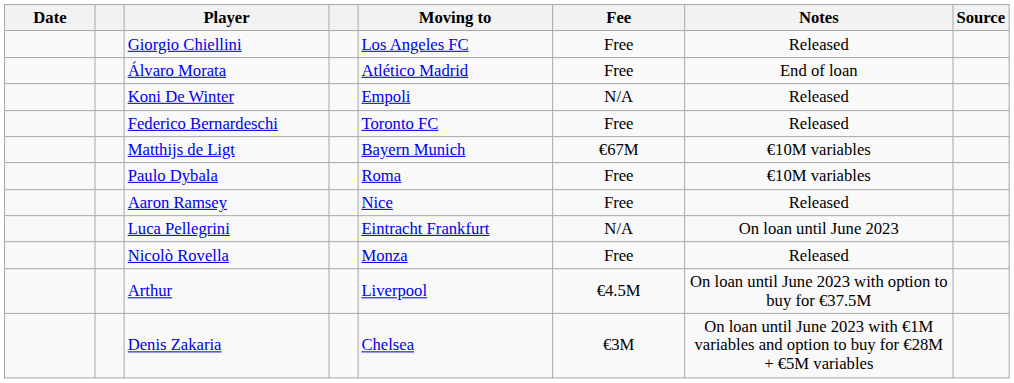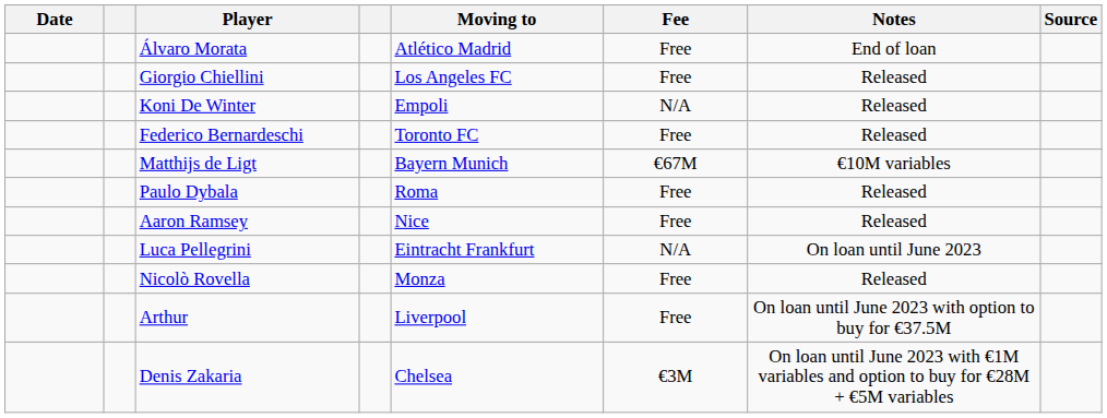 <table class="wikitable sortable">
 <tr>
 <th style="width:80px;">Date</th>
 <th style="width:20px;"></th>
 <th style="width:190px;">Player</th>
 <th style="width:20px;"></th>
 <th style="width:180px;">Moving to</th>
 <th style="width:120px;" class="unsortable">Fee</th>
 <th style="width:250px;" class="unsortable">Notes</th>
 <th style="width:20px;">Source</th>
 </tr>
 <tr>
 <td></td>
 <td align="center"></td>
+<td> <a href='#'>Álvaro Morata</a></td>
+<td align="center"></td>
+<td> <a href='#'>Atlético Madrid</a></td>
+<td align="center">Free</td>
+<td align="center">End of loan</td>
+<td></td>
+</tr>
+<tr>
+<td></td>
+<td align="center"></td>
 <td> <a href='#'>Giorgio Chiellini</a></td>
 <td align="center"></td>
 <td> <a href='#'>Los Angeles FC</a></td>
 <td align="center">Free</td>
 <td align="center">Released</td>
-<td></td>
-</tr>
-<tr>
-<td></td>
-<td align="center"></td>
-<td> <a href='#'>Álvaro Morata</a></td>
-<td align="center"></td>
-<td> <a href='#'>Atlético Madrid</a></td>
-<td align="center">Free</td>
-<td align="center">End of loan</td>
 <td></td>
 </tr>
 <tr>
 <td></td>
 <td align=center></td>
 <td> <a href='#'>Koni De Winter</a></td>
 <td align="center"></td>
 <td align=left> <a href='#'>Empoli</a></td>
 <td align="center">N/A</td>
 <td align="center">Released</td>
 <td></td>
 </tr>
 <tr>
 <td></td>
 <td align="center"></td>
 <td> <a href='#'>Federico Bernardeschi</a></td>
 <td align="center"></td>
 <td> <a href='#'>Toronto FC</a></td>
 <td align="center">Free</td>
 <td align="center">Released</td>
 <td></td>
 </tr>
 <tr>
 <td></td>
 <td align="center"></td>
 <td> <a href='#'>Matthijs de Ligt</a></td>
 <td align="center"></td>
 <td> <a href='#'>Bayern Munich</a></td>
 <td align="center">€67M</td>
 <td align="center">€10M variables</td>
 <td></td>
 </tr>
 <tr>
 <td></td>
 <td align="center"></td>
 <td> <a href='#'>Paulo Dybala</a></td>
 <td align="center"></td>
 <td> <a href='#'>Roma</a></td>
 <td align="center">Free</td>
-<td align="center">€10M variables</td>
+<td align="center">Released</td>
 <td></td>
 </tr>
 <tr>
 <td></td>
 <td align="center"></td>
 <td> <a href='#'>Aaron Ramsey</a></td>
 <td align="center"></td>
 <td> <a href='#'>Nice</a></td>
 <td align="center">Free</td>
 <td align="center">Released</td>
 <td></td>
 </tr>
 <tr>
 <td></td>
 <td align="center"></td>
 <td> <a href='#'>Luca Pellegrini</a></td>
 <td align="center"></td>
 <td> <a href='#'>Eintracht Frankfurt</a></td>
 <td align="center">N/A</td>
 <td align="center">On loan until June 2023</td>
 <td></td>
 </tr>
 <tr>
 <td></td>
 <td align="center"></td>
 <td> <a href='#'>Nicolò Rovella</a></td>
 <td align="center"></td>
 <td> <a href='#'>Monza</a></td>
 <td align="center">Free</td>
 <td align="center">Released</td>
 <td></td>
 </tr>
 <tr>
 <td></td>
 <td align="center"></td>
 <td> <a href='#'>Arthur</a></td>
 <td align="center"></td>
 <td> <a href='#'>Liverpool</a></td>
-<td align="center">€4.5M</td>
+<td align="center">Free</td>
 <td align="center">On loan until June 2023 with option to buy for €37.5M</td>
 <td></td>
 </tr>
 <tr>
 <td></td>
 <td align="center"></td>
 <td> <a href='#'>Denis Zakaria</a></td>
 <td align="center"></td>
 <td> <a href='#'>Chelsea</a></td>
 <td align="center">€3M</td>
 <td align="center">On loan until June 2023 with €1M variables and option to buy for €28M + €5M variables</td>
 <td></td>
 </tr>
 </table>
